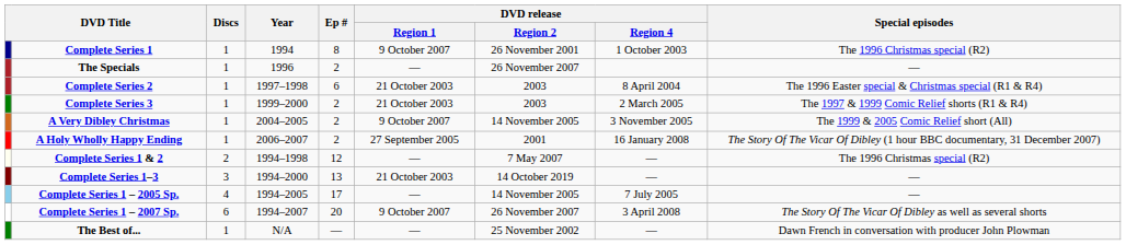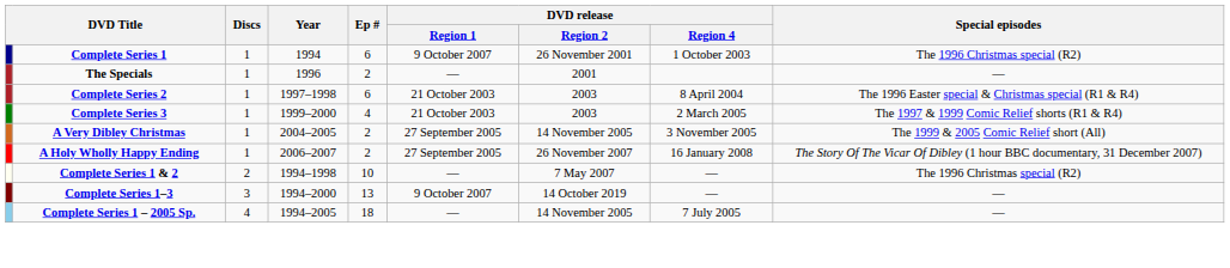 <table class="wikitable" style="width:99%; text-align: center; ">
 <tr>
 <th colspan="2" rowspan="2">DVD Title</th>
 <th rowspan="2">Discs</th>
 <th rowspan="2">Year</th>
 <th rowspan="2">Ep #</th>
 <th colspan="3">DVD release</th>
 <th rowspan="2" style="width:37%;">Special episodes</th>
 </tr>
 <tr>
 <th><a href='#'>Region 1</a></th>
 <th><a href='#'>Region 2</a></th>
 <th><a href='#'>Region 4</a></th>
 </tr>
 <tr>
 <td style="background: darkBlue; height:10px; "></td>
 <td><strong><a href='#'>Complete Series 1</a></strong></td>
 <td>1</td>
 <td>1994</td>
-<td>8</td>
+<td>6</td>
 <td>9 October 2007</td>
 <td>26 November 2001</td>
 <td>1 October 2003</td>
 <td>The <a href='#'>1996 Christmas special</a> (R2)</td>
 </tr>
 <tr>
 <td style="background:#ae2029; height:10px; "></td>
 <td><strong>The Specials</strong></td>
 <td>1</td>
 <td>1996</td>
 <td>2</td>
 <td>—</td>
-<td>26 November 2007</td>
+<td>2001</td>
 <td></td>
 <td>—</td>
 </tr>
 <tr>
 <td style="background:#ae2029; height:10px; "></td>
 <td><strong><a href='#'>Complete Series 2</a></strong></td>
 <td>1</td>
 <td>1997–1998</td>
 <td>6</td>
 <td>21 October 2003</td>
 <td>2003</td>
 <td>8 April 2004</td>
 <td>The 1996 Easter <a href='#'>special</a> & <a href='#'>Christmas special</a> (R1 & R4)</td>
 </tr>
 <tr>
 <td style="background: green; height:10px; "></td>
 <td><strong><a href='#'>Complete Series 3</a></strong></td>
 <td>1</td>
 <td>1999–2000</td>
-<td>2</td>
+<td>4</td>
 <td>21 October 2003</td>
 <td>2003</td>
 <td>2 March 2005</td>
 <td>The <a href='#'>1997</a> & <a href='#'>1999</a> <a href='#'>Comic Relief</a> shorts (R1 & R4)</td>
 </tr>
 <tr>
 <td style="background:#d2691e; height:10px; "></td>
 <td><strong><a href='#'>A Very Dibley Christmas</a></strong></td>
 <td>1</td>
 <td>2004–2005</td>
 <td>2</td>
-<td>9 October 2007</td>
+<td>27 September 2005</td>
 <td>14 November 2005</td>
 <td>3 November 2005</td>
 <td>The <a href='#'>1999</a> & <a href='#'>2005</a> <a href='#'>Comic Relief</a> short (All)</td>
 </tr>
 <tr>
 <td style="background:red; height:10px; "></td>
 <td><strong><a href='#'>A Holy Wholly Happy Ending</a></strong></td>
 <td>1</td>
 <td>2006–2007</td>
 <td>2</td>
 <td>27 September 2005</td>
-<td>2001</td>
+<td>26 November 2007</td>
 <td>16 January 2008</td>
 <td><em>The Story Of The Vicar Of Dibley</em> (1 hour BBC documentary, 31 December 2007)</td>
 </tr>
 <tr>
 <td style="background: ivory; height:10px; "></td>
 <td><strong><a href='#'>Complete Series 1</a> & <a href='#'>2</a></strong></td>
 <td>2</td>
 <td>1994–1998</td>
-<td>12</td>
+<td>10</td>
 <td>—</td>
 <td>7 May 2007</td>
 <td>—</td>
 <td>The 1996 Christmas <a href='#'>special</a> (R2)</td>
 </tr>
 <tr>
 <td style="background: maroon; height:10px; "></td>
 <td><strong><a href='#'>Complete Series 1</a>–<a href='#'>3</a></strong></td>
 <td>3</td>
 <td>1994–2000</td>
 <td>13</td>
-<td>21 October 2003</td>
+<td>9 October 2007</td>
 <td>14 October 2019</td>
 <td>—</td>
 <td>—</td>
 </tr>
 <tr>
 <td style="background: skyBlue; height:10px; "></td>
 <td><strong><a href='#'>Complete Series 1</a> – <a href='#'>2005 Sp.</a></strong></td>
 <td>4</td>
 <td>1994–2005</td>
-<td>17</td>
+<td>18</td>
 <td>—</td>
 <td>14 November 2005</td>
 <td>7 July 2005</td>
 <td>—</td>
 </tr>
-<tr>
-<td style="background: white; height:10px; "></td>
-<td><strong><a href='#'>Complete Series 1</a> – <a href='#'>2007 Sp.</a></strong></td>
-<td>6</td>
-<td>1994–2007</td>
-<td>20</td>
-<td>9 October 2007</td>
-<td>26 November 2007</td>
-<td>3 April 2008</td>
-<td><em>The Story Of The Vicar Of Dibley</em> as well as several shorts</td>
-</tr>
-<tr>
-<td style="background: green; height:10px; "></td>
-<td style="text-align: center; "><strong>The Best of...</strong></td>
-<td>1</td>
-<td>N/A</td>
-<td>—</td>
-<td>—</td>
-<td>25 November 2002</td>
-<td>—</td>
-<td>Dawn French in conversation with producer John Plowman</td>
-</tr>
 </table>
